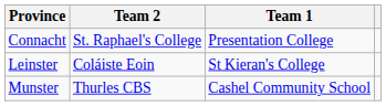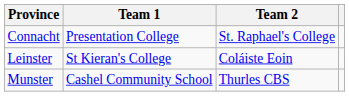 <table class="wikitable">
 <tr>
 <th>Province</th>
+<th>Team 1</th>
 <th>Team 2</th>
-<th>Team 1</th>
 <th></th>
 </tr>
 <tr>
 <td><a href='#'>Connacht</a></td>
+<td><a href='#'>Presentation College</a></td>
 <td><a href='#'>St. Raphael's College</a></td>
-<td><a href='#'>Presentation College</a></td>
 <td></td>
 </tr>
 <tr>
 <td><a href='#'>Leinster</a></td>
+<td><a href='#'>St Kieran's College</a></td>
 <td><a href='#'>Coláiste Eoin</a></td>
-<td><a href='#'>St Kieran's College</a></td>
 <td></td>
 </tr>
 <tr>
 <td><a href='#'>Munster</a></td>
+<td><a href='#'>Cashel Community School</a></td>
 <td><a href='#'>Thurles CBS</a></td>
-<td><a href='#'>Cashel Community School</a></td>
 <td></td>
 </tr>
 </table>
